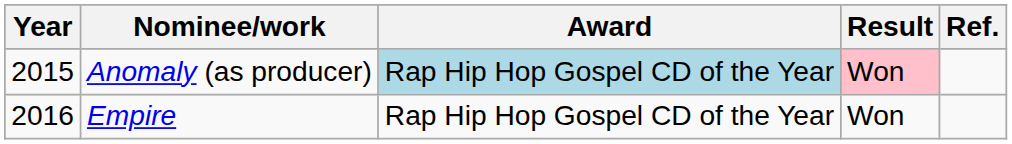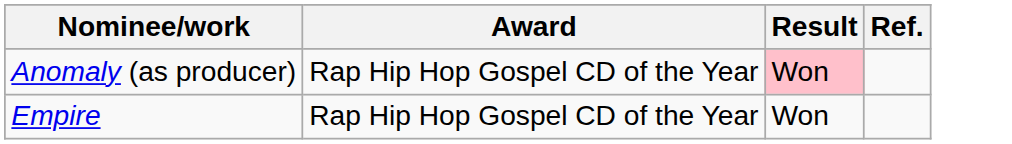 <table class="wikitable">
 <tr>
-<th>Year</th>
 <th>Nominee/work</th>
 <th>Award</th>
 <th>Result</th>
 <th>Ref.</th>
 </tr>
 <tr>
-<td>2015</td>
 <td><em><a href='#'>Anomaly</a></em> (as producer)</td>
-<td style="background: lightblue;">Rap Hip Hop Gospel CD of the Year</td>
+<td>Rap Hip Hop Gospel CD of the Year</td>
 <td style="background: pink;">Won</td>
 <td></td>
 </tr>
 <tr>
-<td>2016</td>
 <td><em><a href='#'>Empire</a></em></td>
 <td>Rap Hip Hop Gospel CD of the Year</td>
 <td>Won</td>
 <td></td>
 </tr>
 </table>
